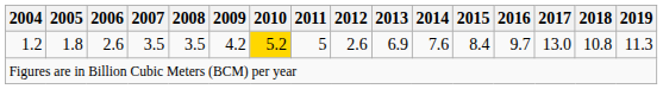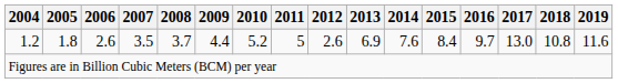 <table class="wikitable">
 <tr>
 <th>2004</th>
 <th>2005</th>
 <th>2006</th>
 <th>2007</th>
 <th>2008</th>
 <th>2009</th>
 <th>2010</th>
 <th>2011</th>
 <th>2012</th>
 <th>2013</th>
 <th>2014</th>
 <th>2015</th>
 <th>2016</th>
 <th>2017</th>
 <th>2018</th>
 <th>2019</th>
 </tr>
 <tr style="text-align:right;">
 <td>1.2</td>
 <td>1.8</td>
 <td>2.6</td>
 <td>3.5</td>
-<td>3.5</td>
-<td>4.2</td>
-<td style="background: gold;">5.2</td>
+<td>3.7</td>
+<td>4.4</td>
+<td>5.2</td>
 <td>5</td>
 <td>2.6</td>
 <td>6.9</td>
 <td>7.6</td>
 <td>8.4</td>
 <td>9.7</td>
 <td>13.0</td>
 <td>10.8</td>
-<td>11.3</td>
+<td>11.6</td>
 </tr>
 <tr>
 <td colspan="16"><small>Figures are in Billion Cubic Meters (BCM) per year </small></td>
 </tr>
 </table>
